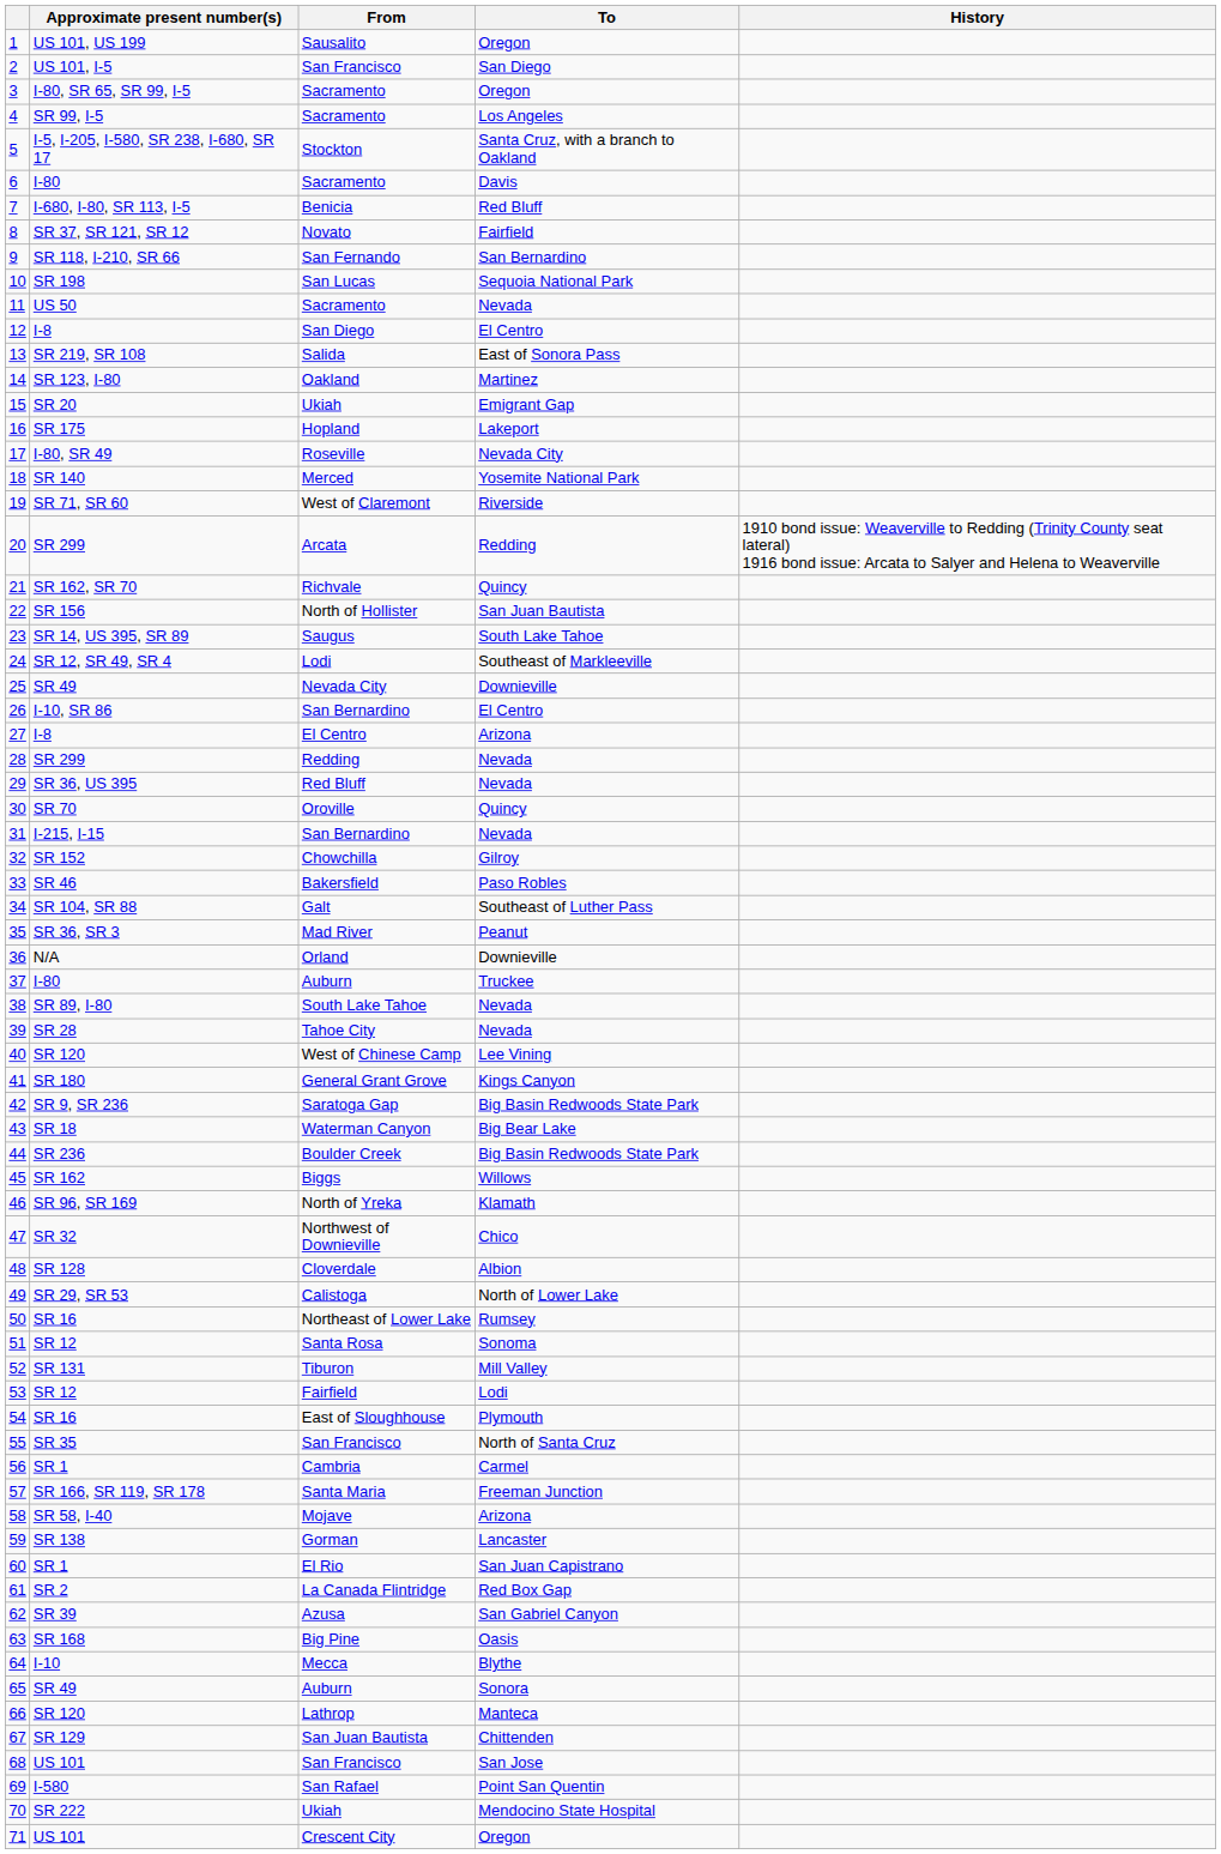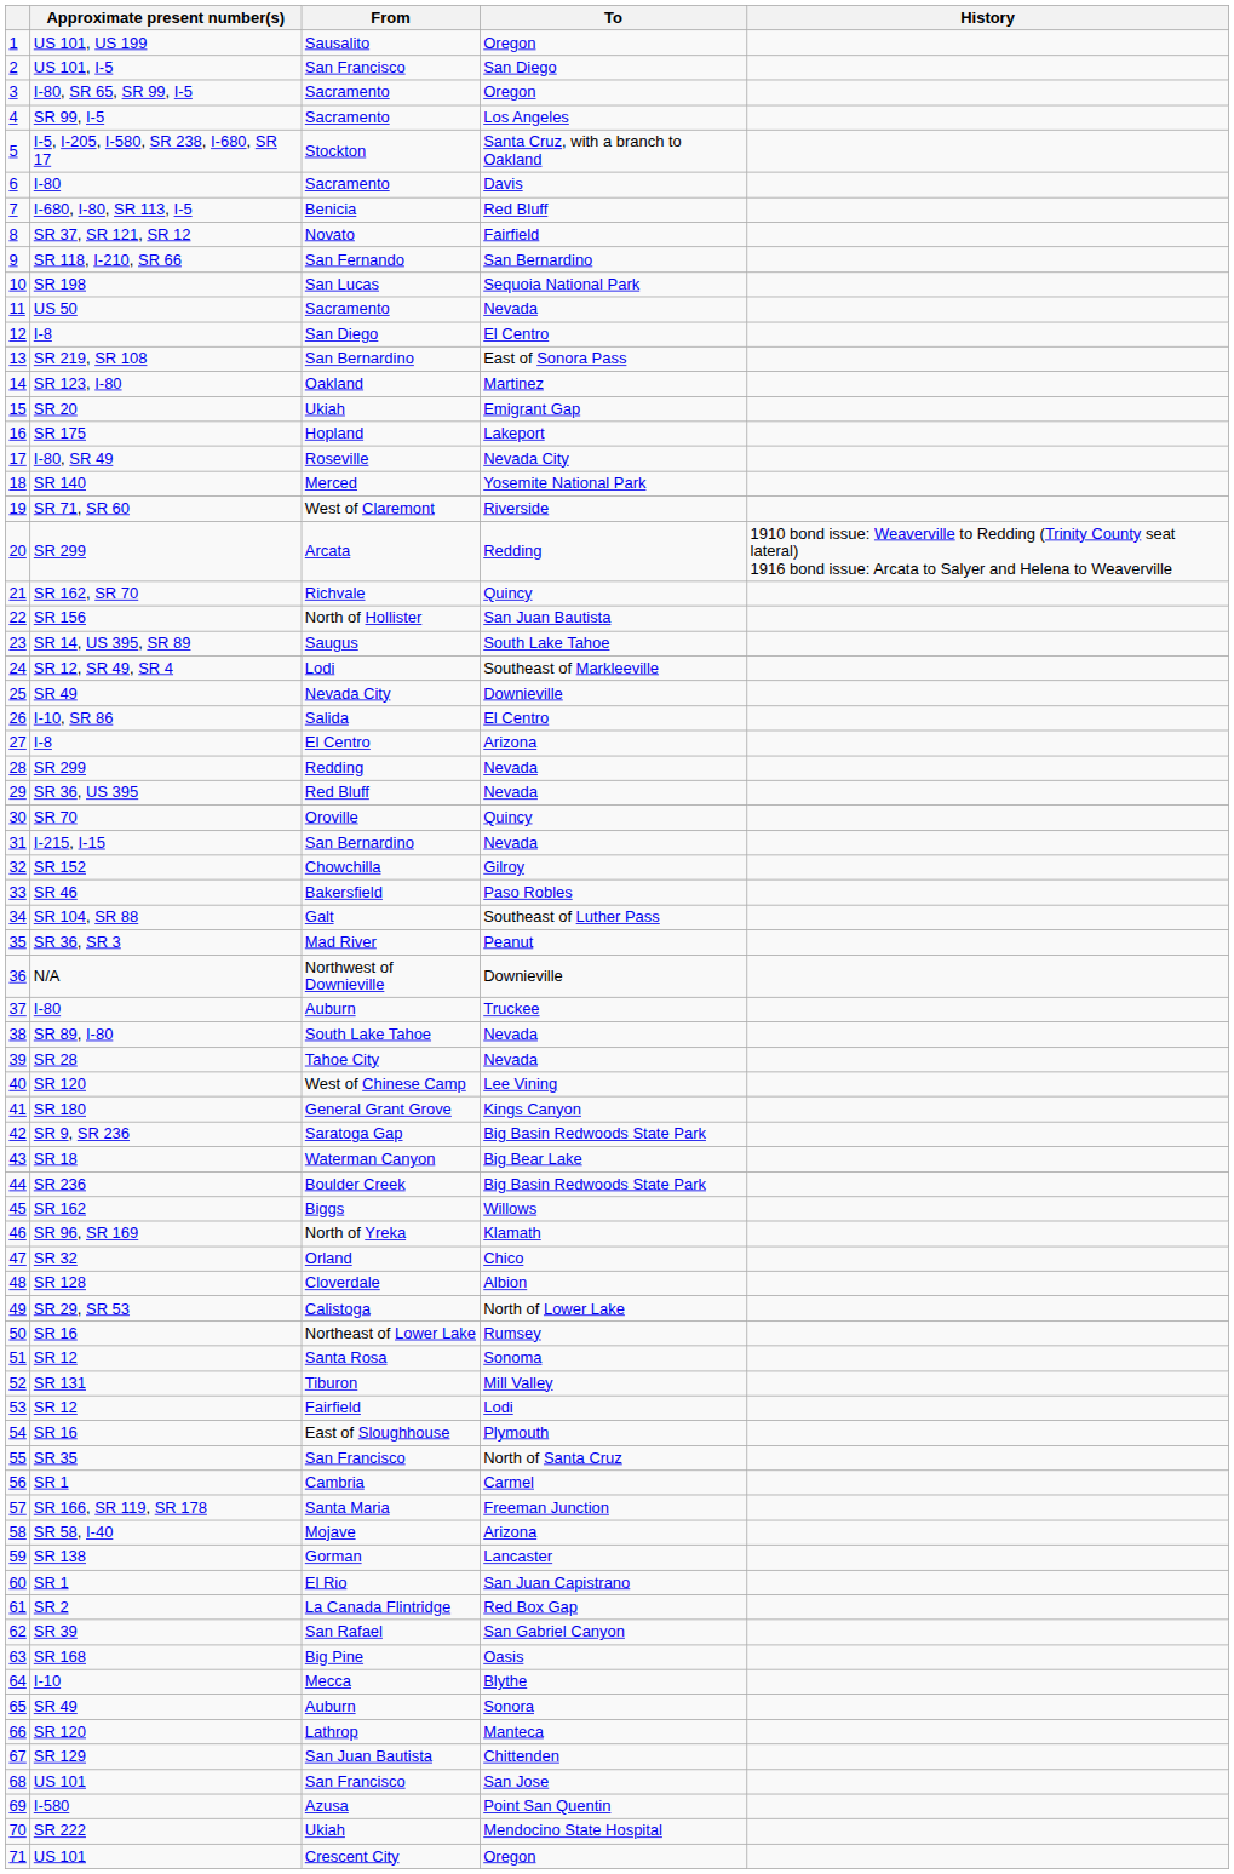 <table class="wikitable sortable">
 <tr>
 <th></th>
 <th>Approximate present number(s)</th>
 <th>From</th>
 <th>To</th>
 <th>History</th>
 </tr>
 <tr>
 <td><a href='#'>1</a></td>
 <td><a href='#'>US 101</a>, <a href='#'>US 199</a></td>
 <td><a href='#'>Sausalito</a></td>
 <td><a href='#'>Oregon</a></td>
 <td></td>
 </tr>
 <tr>
 <td><a href='#'>2</a></td>
 <td><a href='#'>US 101</a>, <a href='#'>I-5</a></td>
 <td><a href='#'>San Francisco</a></td>
 <td><a href='#'>San Diego</a></td>
 <td></td>
 </tr>
 <tr>
 <td><a href='#'>3</a></td>
 <td><a href='#'>I-80</a>, <a href='#'>SR 65</a>, <a href='#'>SR 99</a>, <a href='#'>I-5</a></td>
 <td><a href='#'>Sacramento</a></td>
 <td><a href='#'>Oregon</a></td>
 <td></td>
 </tr>
 <tr>
 <td><a href='#'>4</a></td>
 <td><a href='#'>SR 99</a>, <a href='#'>I-5</a></td>
 <td><a href='#'>Sacramento</a></td>
 <td><a href='#'>Los Angeles</a></td>
 <td></td>
 </tr>
 <tr>
 <td><a href='#'>5</a></td>
 <td><a href='#'>I-5</a>, <a href='#'>I-205</a>, <a href='#'>I-580</a>, <a href='#'>SR 238</a>, <a href='#'>I-680</a>, <a href='#'>SR 17</a></td>
 <td><a href='#'>Stockton</a></td>
 <td><a href='#'>Santa Cruz</a>, with a branch to <a href='#'>Oakland</a></td>
 <td></td>
 </tr>
 <tr>
 <td><a href='#'>6</a></td>
 <td><a href='#'>I-80</a></td>
 <td><a href='#'>Sacramento</a></td>
 <td><a href='#'>Davis</a></td>
 <td></td>
 </tr>
 <tr>
 <td><a href='#'>7</a></td>
 <td><a href='#'>I-680</a>, <a href='#'>I-80</a>, <a href='#'>SR 113</a>, <a href='#'>I-5</a></td>
 <td><a href='#'>Benicia</a></td>
 <td><a href='#'>Red Bluff</a></td>
 <td></td>
 </tr>
 <tr>
 <td><a href='#'>8</a></td>
 <td><a href='#'>SR 37</a>, <a href='#'>SR 121</a>, <a href='#'>SR 12</a></td>
 <td><a href='#'>Novato</a></td>
 <td><a href='#'>Fairfield</a></td>
 <td></td>
 </tr>
 <tr>
 <td><a href='#'>9</a></td>
 <td><a href='#'>SR 118</a>, <a href='#'>I-210</a>, <a href='#'>SR 66</a></td>
 <td><a href='#'>San Fernando</a></td>
 <td><a href='#'>San Bernardino</a></td>
 <td></td>
 </tr>
 <tr>
 <td><a href='#'>10</a></td>
 <td><a href='#'>SR 198</a></td>
 <td><a href='#'>San Lucas</a></td>
 <td><a href='#'>Sequoia National Park</a></td>
 <td></td>
 </tr>
 <tr>
 <td><a href='#'>11</a></td>
 <td><a href='#'>US 50</a></td>
 <td><a href='#'>Sacramento</a></td>
 <td><a href='#'>Nevada</a></td>
 <td></td>
 </tr>
 <tr>
 <td><a href='#'>12</a></td>
 <td><a href='#'>I-8</a></td>
 <td><a href='#'>San Diego</a></td>
 <td><a href='#'>El Centro</a></td>
 <td></td>
 </tr>
 <tr>
 <td><a href='#'>13</a></td>
 <td><a href='#'>SR 219</a>, <a href='#'>SR 108</a></td>
-<td><a href='#'>Salida</a></td>
+<td><a href='#'>San Bernardino</a></td>
 <td>East of <a href='#'>Sonora Pass</a></td>
 <td></td>
 </tr>
 <tr>
 <td><a href='#'>14</a></td>
 <td><a href='#'>SR 123</a>, <a href='#'>I-80</a></td>
 <td><a href='#'>Oakland</a></td>
 <td><a href='#'>Martinez</a></td>
 <td></td>
 </tr>
 <tr>
 <td><a href='#'>15</a></td>
 <td><a href='#'>SR 20</a></td>
 <td><a href='#'>Ukiah</a></td>
 <td><a href='#'>Emigrant Gap</a></td>
 <td></td>
 </tr>
 <tr>
 <td><a href='#'>16</a></td>
 <td><a href='#'>SR 175</a></td>
 <td><a href='#'>Hopland</a></td>
 <td><a href='#'>Lakeport</a></td>
 <td></td>
 </tr>
 <tr>
 <td><a href='#'>17</a></td>
 <td><a href='#'>I-80</a>, <a href='#'>SR 49</a></td>
 <td><a href='#'>Roseville</a></td>
 <td><a href='#'>Nevada City</a></td>
 <td></td>
 </tr>
 <tr>
 <td><a href='#'>18</a></td>
 <td><a href='#'>SR 140</a></td>
 <td><a href='#'>Merced</a></td>
 <td><a href='#'>Yosemite National Park</a></td>
 <td></td>
 </tr>
 <tr>
 <td><a href='#'>19</a></td>
 <td><a href='#'>SR 71</a>, <a href='#'>SR 60</a></td>
 <td>West of <a href='#'>Claremont</a></td>
 <td><a href='#'>Riverside</a></td>
 <td></td>
 </tr>
 <tr>
 <td><a href='#'>20</a></td>
 <td><a href='#'>SR 299</a></td>
 <td><a href='#'>Arcata</a></td>
 <td><a href='#'>Redding</a></td>
 <td>1910 bond issue: <a href='#'>Weaverville</a> to Redding (<a href='#'>Trinity County</a> seat lateral)<br>1916 bond issue: Arcata to Salyer and Helena to Weaverville</td>
 </tr>
 <tr>
 <td><a href='#'>21</a></td>
 <td><a href='#'>SR 162</a>, <a href='#'>SR 70</a></td>
 <td><a href='#'>Richvale</a></td>
 <td><a href='#'>Quincy</a></td>
 <td></td>
 </tr>
 <tr>
 <td><a href='#'>22</a></td>
 <td><a href='#'>SR 156</a></td>
 <td>North of <a href='#'>Hollister</a></td>
 <td><a href='#'>San Juan Bautista</a></td>
 <td></td>
 </tr>
 <tr>
 <td><a href='#'>23</a></td>
 <td><a href='#'>SR 14</a>, <a href='#'>US 395</a>, <a href='#'>SR 89</a></td>
 <td><a href='#'>Saugus</a></td>
 <td><a href='#'>South Lake Tahoe</a></td>
 <td></td>
 </tr>
 <tr>
 <td><a href='#'>24</a></td>
 <td><a href='#'>SR 12</a>, <a href='#'>SR 49</a>, <a href='#'>SR 4</a></td>
 <td><a href='#'>Lodi</a></td>
 <td>Southeast of <a href='#'>Markleeville</a></td>
 <td></td>
 </tr>
 <tr>
 <td><a href='#'>25</a></td>
 <td><a href='#'>SR 49</a></td>
 <td><a href='#'>Nevada City</a></td>
 <td><a href='#'>Downieville</a></td>
 <td></td>
 </tr>
 <tr>
 <td><a href='#'>26</a></td>
 <td><a href='#'>I-10</a>, <a href='#'>SR 86</a></td>
-<td><a href='#'>San Bernardino</a></td>
+<td><a href='#'>Salida</a></td>
 <td><a href='#'>El Centro</a></td>
 <td></td>
 </tr>
 <tr>
 <td><a href='#'>27</a></td>
 <td><a href='#'>I-8</a></td>
 <td><a href='#'>El Centro</a></td>
 <td><a href='#'>Arizona</a></td>
 <td></td>
 </tr>
 <tr>
 <td><a href='#'>28</a></td>
 <td><a href='#'>SR 299</a></td>
 <td><a href='#'>Redding</a></td>
 <td><a href='#'>Nevada</a></td>
 <td></td>
 </tr>
 <tr>
 <td><a href='#'>29</a></td>
 <td><a href='#'>SR 36</a>, <a href='#'>US 395</a></td>
 <td><a href='#'>Red Bluff</a></td>
 <td><a href='#'>Nevada</a></td>
 <td></td>
 </tr>
 <tr>
 <td><a href='#'>30</a></td>
 <td><a href='#'>SR 70</a></td>
 <td><a href='#'>Oroville</a></td>
 <td><a href='#'>Quincy</a></td>
 <td></td>
 </tr>
 <tr>
 <td><a href='#'>31</a></td>
 <td><a href='#'>I-215</a>, <a href='#'>I-15</a></td>
 <td><a href='#'>San Bernardino</a></td>
 <td><a href='#'>Nevada</a></td>
 <td></td>
 </tr>
 <tr>
 <td><a href='#'>32</a></td>
 <td><a href='#'>SR 152</a></td>
 <td><a href='#'>Chowchilla</a></td>
 <td><a href='#'>Gilroy</a></td>
 <td></td>
 </tr>
 <tr>
 <td><a href='#'>33</a></td>
 <td><a href='#'>SR 46</a></td>
 <td><a href='#'>Bakersfield</a></td>
 <td><a href='#'>Paso Robles</a></td>
 <td></td>
 </tr>
 <tr>
 <td><a href='#'>34</a></td>
 <td><a href='#'>SR 104</a>, <a href='#'>SR 88</a></td>
 <td><a href='#'>Galt</a></td>
 <td>Southeast of <a href='#'>Luther Pass</a></td>
 <td></td>
 </tr>
 <tr>
 <td><a href='#'>35</a></td>
 <td><a href='#'>SR 36</a>, <a href='#'>SR 3</a></td>
 <td><a href='#'>Mad River</a></td>
 <td><a href='#'>Peanut</a></td>
 <td></td>
 </tr>
 <tr>
 <td><a href='#'>36</a></td>
 <td>N/A</td>
-<td><a href='#'>Orland</a></td>
+<td>Northwest of <a href='#'>Downieville</a></td>
 <td>Downieville</td>
 <td></td>
 </tr>
 <tr>
 <td><a href='#'>37</a></td>
 <td><a href='#'>I-80</a></td>
 <td><a href='#'>Auburn</a></td>
 <td><a href='#'>Truckee</a></td>
 <td></td>
 </tr>
 <tr>
 <td><a href='#'>38</a></td>
 <td><a href='#'>SR 89</a>, <a href='#'>I-80</a></td>
 <td><a href='#'>South Lake Tahoe</a></td>
 <td><a href='#'>Nevada</a></td>
 <td></td>
 </tr>
 <tr>
 <td><a href='#'>39</a></td>
 <td><a href='#'>SR 28</a></td>
 <td><a href='#'>Tahoe City</a></td>
 <td><a href='#'>Nevada</a></td>
 <td></td>
 </tr>
 <tr>
 <td><a href='#'>40</a></td>
 <td><a href='#'>SR 120</a></td>
 <td>West of <a href='#'>Chinese Camp</a></td>
 <td><a href='#'>Lee Vining</a></td>
 <td></td>
 </tr>
 <tr>
 <td><a href='#'>41</a></td>
 <td><a href='#'>SR 180</a></td>
 <td><a href='#'>General Grant Grove</a></td>
 <td><a href='#'>Kings Canyon</a></td>
 <td></td>
 </tr>
 <tr>
 <td><a href='#'>42</a></td>
 <td><a href='#'>SR 9</a>, <a href='#'>SR 236</a></td>
 <td><a href='#'>Saratoga Gap</a></td>
 <td><a href='#'>Big Basin Redwoods State Park</a></td>
 <td></td>
 </tr>
 <tr>
 <td><a href='#'>43</a></td>
 <td><a href='#'>SR 18</a></td>
 <td><a href='#'>Waterman Canyon</a></td>
 <td><a href='#'>Big Bear Lake</a></td>
 <td></td>
 </tr>
 <tr>
 <td><a href='#'>44</a></td>
 <td><a href='#'>SR 236</a></td>
 <td><a href='#'>Boulder Creek</a></td>
 <td><a href='#'>Big Basin Redwoods State Park</a></td>
 <td></td>
 </tr>
 <tr>
 <td><a href='#'>45</a></td>
 <td><a href='#'>SR 162</a></td>
 <td><a href='#'>Biggs</a></td>
 <td><a href='#'>Willows</a></td>
 <td></td>
 </tr>
 <tr>
 <td><a href='#'>46</a></td>
 <td><a href='#'>SR 96</a>, <a href='#'>SR 169</a></td>
 <td>North of <a href='#'>Yreka</a></td>
 <td><a href='#'>Klamath</a></td>
 <td></td>
 </tr>
 <tr>
 <td><a href='#'>47</a></td>
 <td><a href='#'>SR 32</a></td>
-<td>Northwest of <a href='#'>Downieville</a></td>
+<td><a href='#'>Orland</a></td>
 <td><a href='#'>Chico</a></td>
 <td></td>
 </tr>
 <tr>
 <td><a href='#'>48</a></td>
 <td><a href='#'>SR 128</a></td>
 <td><a href='#'>Cloverdale</a></td>
 <td><a href='#'>Albion</a></td>
 <td></td>
 </tr>
 <tr>
 <td><a href='#'>49</a></td>
 <td><a href='#'>SR 29</a>, <a href='#'>SR 53</a></td>
 <td><a href='#'>Calistoga</a></td>
 <td>North of <a href='#'>Lower Lake</a></td>
 <td></td>
 </tr>
 <tr>
 <td><a href='#'>50</a></td>
 <td><a href='#'>SR 16</a></td>
 <td>Northeast of <a href='#'>Lower Lake</a></td>
 <td><a href='#'>Rumsey</a></td>
 <td></td>
 </tr>
 <tr>
 <td><a href='#'>51</a></td>
 <td><a href='#'>SR 12</a></td>
 <td><a href='#'>Santa Rosa</a></td>
 <td><a href='#'>Sonoma</a></td>
 <td></td>
 </tr>
 <tr>
 <td><a href='#'>52</a></td>
 <td><a href='#'>SR 131</a></td>
 <td><a href='#'>Tiburon</a></td>
 <td><a href='#'>Mill Valley</a></td>
 <td></td>
 </tr>
 <tr>
 <td><a href='#'>53</a></td>
 <td><a href='#'>SR 12</a></td>
 <td><a href='#'>Fairfield</a></td>
 <td><a href='#'>Lodi</a></td>
 <td></td>
 </tr>
 <tr>
 <td><a href='#'>54</a></td>
 <td><a href='#'>SR 16</a></td>
 <td>East of <a href='#'>Sloughhouse</a></td>
 <td><a href='#'>Plymouth</a></td>
 <td></td>
 </tr>
 <tr>
 <td><a href='#'>55</a></td>
 <td><a href='#'>SR 35</a></td>
 <td><a href='#'>San Francisco</a></td>
 <td>North of <a href='#'>Santa Cruz</a></td>
 <td></td>
 </tr>
 <tr>
 <td><a href='#'>56</a></td>
 <td><a href='#'>SR 1</a></td>
 <td><a href='#'>Cambria</a></td>
 <td><a href='#'>Carmel</a></td>
 <td></td>
 </tr>
 <tr>
 <td><a href='#'>57</a></td>
 <td><a href='#'>SR 166</a>, <a href='#'>SR 119</a>, <a href='#'>SR 178</a></td>
 <td><a href='#'>Santa Maria</a></td>
 <td><a href='#'>Freeman Junction</a></td>
 <td></td>
 </tr>
 <tr>
 <td><a href='#'>58</a></td>
 <td><a href='#'>SR 58</a>, <a href='#'>I-40</a></td>
 <td><a href='#'>Mojave</a></td>
 <td><a href='#'>Arizona</a></td>
 <td></td>
 </tr>
 <tr>
 <td><a href='#'>59</a></td>
 <td><a href='#'>SR 138</a></td>
 <td><a href='#'>Gorman</a></td>
 <td><a href='#'>Lancaster</a></td>
 <td></td>
 </tr>
 <tr>
 <td><a href='#'>60</a></td>
 <td><a href='#'>SR 1</a></td>
 <td><a href='#'>El Rio</a></td>
 <td><a href='#'>San Juan Capistrano</a></td>
 <td></td>
 </tr>
 <tr>
 <td><a href='#'>61</a></td>
 <td><a href='#'>SR 2</a></td>
 <td><a href='#'>La Canada Flintridge</a></td>
 <td><a href='#'>Red Box Gap</a></td>
 <td></td>
 </tr>
 <tr>
 <td><a href='#'>62</a></td>
 <td><a href='#'>SR 39</a></td>
-<td><a href='#'>Azusa</a></td>
+<td><a href='#'>San Rafael</a></td>
 <td><a href='#'>San Gabriel Canyon</a></td>
 <td></td>
 </tr>
 <tr>
 <td><a href='#'>63</a></td>
 <td><a href='#'>SR 168</a></td>
 <td><a href='#'>Big Pine</a></td>
 <td><a href='#'>Oasis</a></td>
 <td></td>
 </tr>
 <tr>
 <td><a href='#'>64</a></td>
 <td><a href='#'>I-10</a></td>
 <td><a href='#'>Mecca</a></td>
 <td><a href='#'>Blythe</a></td>
 <td></td>
 </tr>
 <tr>
 <td><a href='#'>65</a></td>
 <td><a href='#'>SR 49</a></td>
 <td><a href='#'>Auburn</a></td>
 <td><a href='#'>Sonora</a></td>
 <td></td>
 </tr>
 <tr>
 <td><a href='#'>66</a></td>
 <td><a href='#'>SR 120</a></td>
 <td><a href='#'>Lathrop</a></td>
 <td><a href='#'>Manteca</a></td>
 <td></td>
 </tr>
 <tr>
 <td><a href='#'>67</a></td>
 <td><a href='#'>SR 129</a></td>
 <td><a href='#'>San Juan Bautista</a></td>
 <td><a href='#'>Chittenden</a></td>
 <td></td>
 </tr>
 <tr>
 <td><a href='#'>68</a></td>
 <td><a href='#'>US 101</a></td>
 <td><a href='#'>San Francisco</a></td>
 <td><a href='#'>San Jose</a></td>
 <td></td>
 </tr>
 <tr>
 <td><a href='#'>69</a></td>
 <td><a href='#'>I-580</a></td>
-<td><a href='#'>San Rafael</a></td>
+<td><a href='#'>Azusa</a></td>
 <td><a href='#'>Point San Quentin</a></td>
 <td></td>
 </tr>
 <tr>
 <td><a href='#'>70</a></td>
 <td><a href='#'>SR 222</a></td>
 <td><a href='#'>Ukiah</a></td>
 <td><a href='#'>Mendocino State Hospital</a></td>
 <td></td>
 </tr>
 <tr>
 <td><a href='#'>71</a></td>
 <td><a href='#'>US 101</a></td>
 <td><a href='#'>Crescent City</a></td>
 <td><a href='#'>Oregon</a></td>
 <td></td>
 </tr>
 </table>
